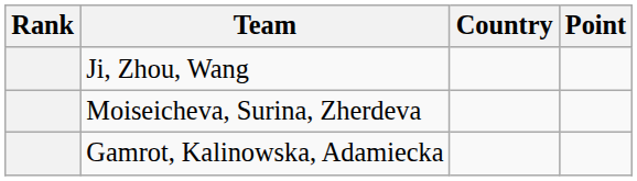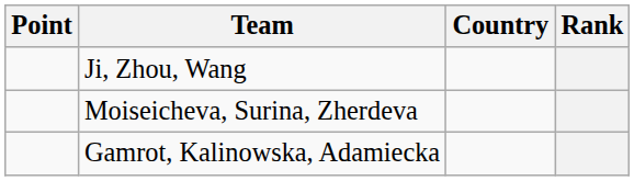 <table class="wikitable sortable">
 <tr>
-<th>Rank</th>
+<th>Point</th>
 <th>Team</th>
 <th>Country</th>
-<th>Point</th>
+<th>Rank</th>
 </tr>
 <tr>
-<th></th>
+<td></td>
 <td>Ji, Zhou, Wang</td>
 <td></td>
-<td></td>
+<th></th>
 </tr>
 <tr>
-<th></th>
+<td></td>
 <td>Moiseicheva, Surina, Zherdeva</td>
 <td></td>
-<td></td>
+<th></th>
 </tr>
 <tr>
-<th></th>
+<td></td>
 <td>Gamrot, Kalinowska, Adamiecka</td>
 <td></td>
-<td></td>
+<th></th>
 </tr>
 </table>
